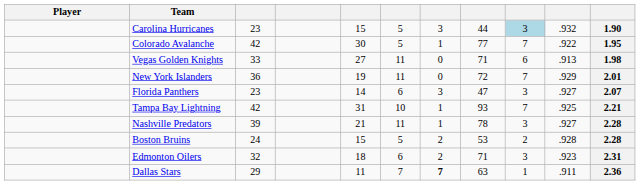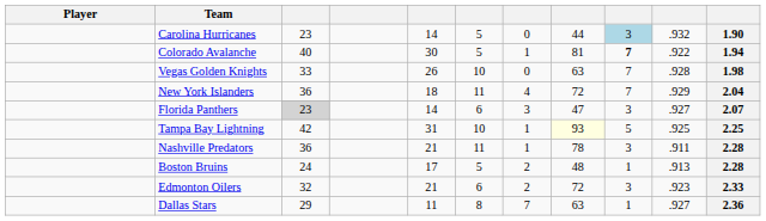 <table class="wikitable sortable" style="text-align: center">
 <tr>
 <th style="width: 12em;">Player</th>
 <th style="width: 10em;">Team</th>
 <th style="width: 3.5em;"></th>
 <th style="width: 6em;"></th>
 <th style="width: 3.5em;"></th>
 <th style="width: 3.5em;"></th>
 <th style="width: 3.5em;"></th>
 <th style="width: 4em;"></th>
 <th style="width: 3.5em;"></th>
 <th style="width: 4em;"></th>
 <th style="width: 4em;"></th>
 </tr>
 <tr>
 <td style="text-align:left;"></td>
 <td style="text-align:left;"><a href='#'>Carolina Hurricanes</a></td>
 <td>23</td>
 <td></td>
-<td>15</td>
+<td>14</td>
 <td>5</td>
-<td>3</td>
+<td>0</td>
 <td>44</td>
 <td style="background: lightblue;">3</td>
 <td>.932</td>
 <th>1.90</th>
 </tr>
 <tr>
 <td style="text-align:left;"></td>
 <td style="text-align:left;"><a href='#'>Colorado Avalanche</a></td>
-<td>42</td>
+<td>40</td>
 <td></td>
 <td>30</td>
 <td>5</td>
 <td>1</td>
-<td>77</td>
-<td>7</td>
+<td>81</td>
+<td><strong>7</strong></td>
 <td>.922</td>
-<th>1.95</th>
+<th>1.94</th>
 </tr>
 <tr>
 <td style="text-align:left;"></td>
 <td style="text-align:left;"><a href='#'>Vegas Golden Knights</a></td>
 <td>33</td>
 <td></td>
-<td>27</td>
-<td>11</td>
+<td>26</td>
+<td>10</td>
 <td>0</td>
-<td>71</td>
-<td>6</td>
-<td>.913</td>
+<td>63</td>
+<td>7</td>
+<td>.928</td>
 <th>1.98</th>
 </tr>
 <tr>
 <td style="text-align:left;"></td>
 <td style="text-align:left;"><a href='#'>New York Islanders</a></td>
 <td>36</td>
 <td></td>
-<td>19</td>
+<td>18</td>
 <td>11</td>
-<td>0</td>
+<td>4</td>
 <td>72</td>
 <td>7</td>
 <td>.929</td>
-<th>2.01</th>
+<th>2.04</th>
 </tr>
 <tr>
 <td style="text-align:left;"></td>
 <td style="text-align:left;"><a href='#'>Florida Panthers</a></td>
-<td>23</td>
+<td style="background: lightgrey;">23</td>
 <td></td>
 <td>14</td>
 <td>6</td>
 <td>3</td>
 <td>47</td>
 <td>3</td>
 <td>.927</td>
 <th>2.07</th>
 </tr>
 <tr>
 <td style="text-align:left;"></td>
 <td style="text-align:left;"><a href='#'>Tampa Bay Lightning</a></td>
 <td>42</td>
 <td></td>
 <td>31</td>
 <td>10</td>
 <td>1</td>
-<td>93</td>
-<td>7</td>
+<td style="background: lightyellow;">93</td>
+<td>5</td>
 <td>.925</td>
-<th>2.21</th>
+<th>2.25</th>
 </tr>
 <tr>
 <td style="text-align:left;"></td>
 <td style="text-align:left;"><a href='#'>Nashville Predators</a></td>
-<td>39</td>
+<td>36</td>
 <td></td>
 <td>21</td>
 <td>11</td>
 <td>1</td>
 <td>78</td>
 <td>3</td>
-<td>.927</td>
+<td>.911</td>
 <th>2.28</th>
 </tr>
 <tr>
 <td style="text-align:left;"></td>
 <td style="text-align:left;"><a href='#'>Boston Bruins</a></td>
 <td>24</td>
 <td></td>
-<td>15</td>
+<td>17</td>
 <td>5</td>
 <td>2</td>
-<td>53</td>
-<td>2</td>
-<td>.928</td>
+<td>48</td>
+<td>1</td>
+<td>.913</td>
 <th>2.28</th>
 </tr>
 <tr>
 <td style="text-align:left;"></td>
 <td style="text-align:left;"><a href='#'>Edmonton Oilers</a></td>
 <td>32</td>
 <td></td>
-<td>18</td>
+<td>21</td>
 <td>6</td>
 <td>2</td>
-<td>71</td>
+<td>72</td>
 <td>3</td>
 <td>.923</td>
-<th>2.31</th>
+<th>2.33</th>
 </tr>
 <tr>
 <td style="text-align:left;"></td>
 <td style="text-align:left;"><a href='#'>Dallas Stars</a></td>
 <td>29</td>
 <td></td>
 <td>11</td>
+<td>8</td>
 <td>7</td>
-<td><strong>7</strong></td>
 <td>63</td>
 <td>1</td>
-<td>.911</td>
+<td>.927</td>
 <th>2.36</th>
 </tr>
 </table>
